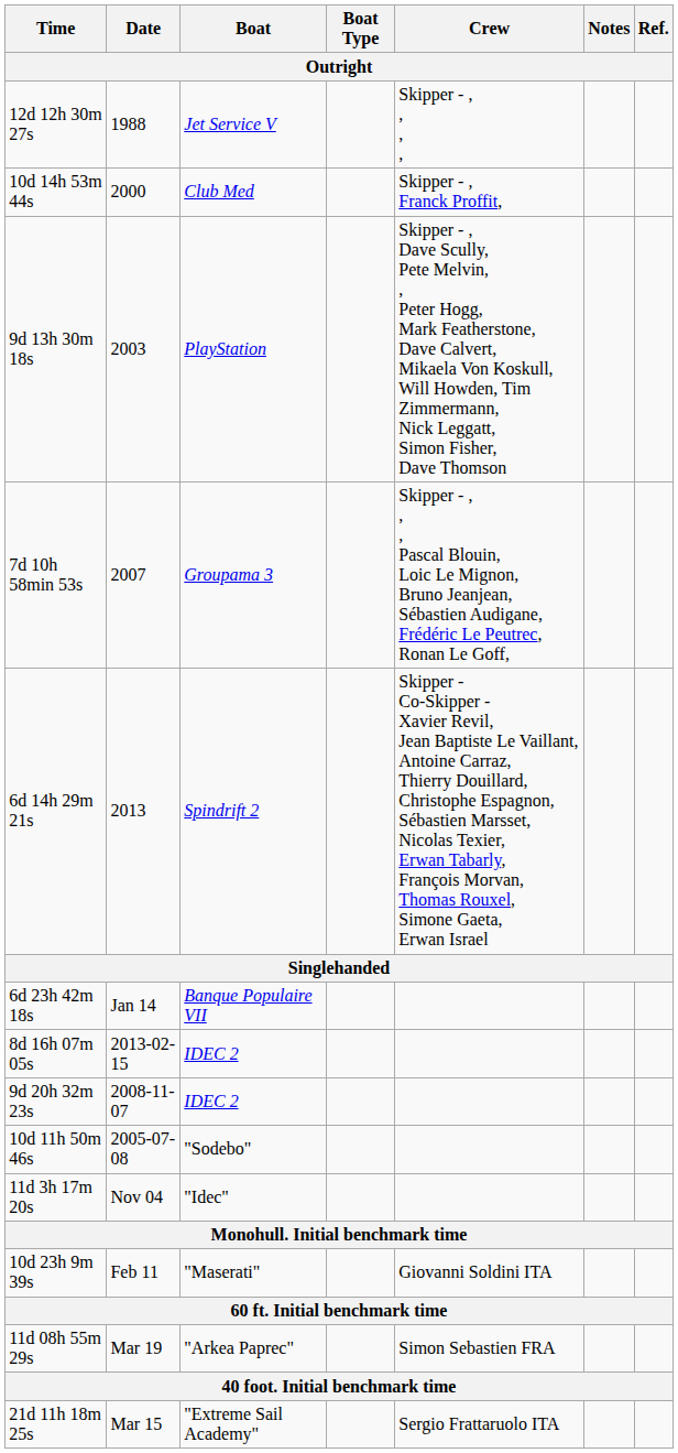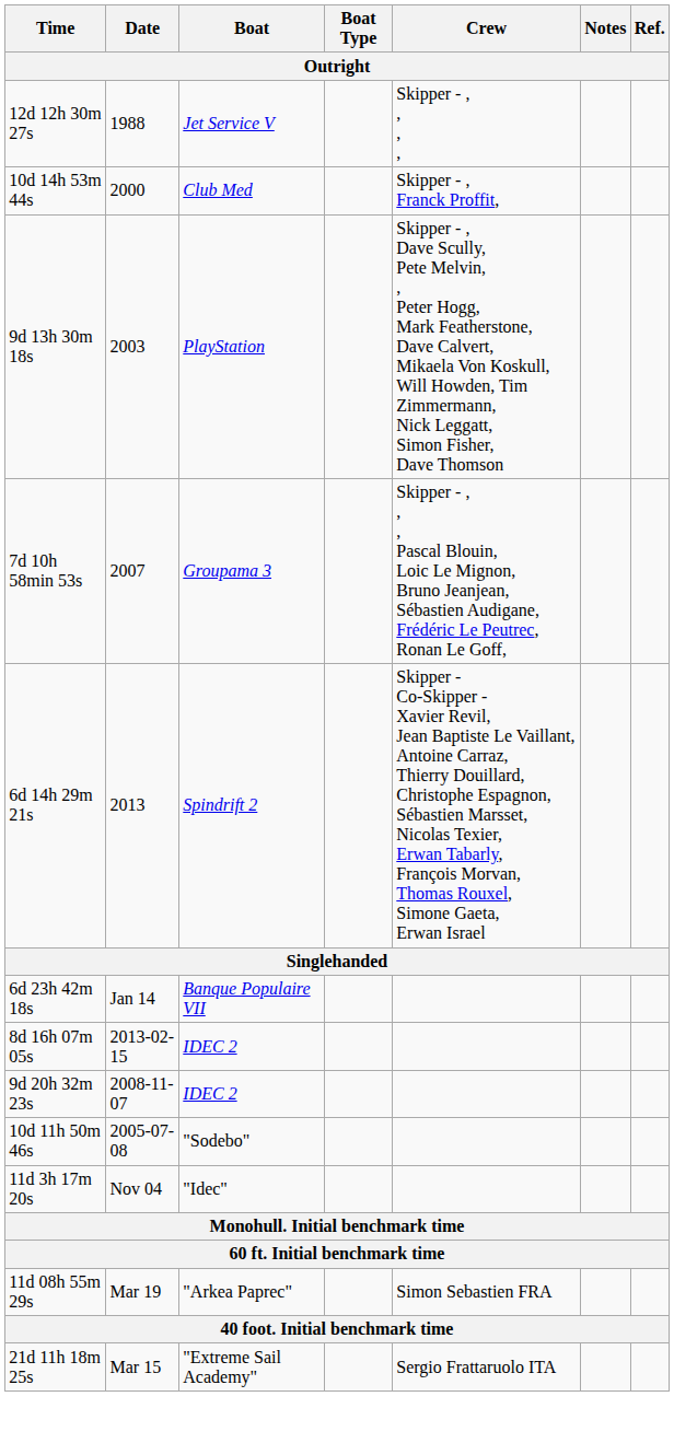 <table class="wikitable sortable">
 <tr>
 <th>Time</th>
 <th>Date</th>
 <th>Boat</th>
 <th>Boat Type</th>
 <th>Crew</th>
 <th>Notes</th>
 <th>Ref.</th>
 </tr>
 <tr>
 <th colspan=7>Outright</th>
 </tr>
 <tr>
 <td>12d 12h 30m 27s</td>
 <td>1988</td>
 <td><em><a href='#'>Jet Service V</a></em></td>
 <td></td>
 <td>Skipper - , <br>, <br>, <br>, <br></td>
 <td></td>
 <td></td>
 </tr>
 <tr>
 <td>10d 14h 53m 44s</td>
 <td>2000</td>
 <td> <em><a href='#'>Club Med</a></em></td>
 <td></td>
 <td>Skipper - , <br><a href='#'>Franck Proffit</a>, <br></td>
 <td></td>
 <td></td>
 </tr>
 <tr>
 <td>9d 13h 30m 18s</td>
 <td>2003</td>
 <td> <em><a href='#'>PlayStation</a></em></td>
 <td></td>
 <td>Skipper - , <br> Dave Scully, <br>Pete Melvin, <br>, <br>Peter Hogg, <br>Mark Featherstone, <br>Dave Calvert, <br>Mikaela Von Koskull, <br>Will Howden, Tim Zimmermann, <br>Nick Leggatt, <br>Simon Fisher, <br>Dave Thomson</td>
 <td></td>
 <td></td>
 </tr>
 <tr>
 <td>7d 10h 58min 53s</td>
 <td>2007</td>
 <td> <em><a href='#'>Groupama 3</a></em></td>
 <td></td>
 <td>Skipper - ,<br>,<br>, <br>Pascal Blouin, <br>Loic Le Mignon, <br>Bruno Jeanjean, <br>Sébastien Audigane, <br><a href='#'>Frédéric Le Peutrec</a>, <br>Ronan Le Goff, <br></td>
 <td></td>
 </tr>
 <tr>
 <td>6d 14h 29m 21s</td>
 <td>2013</td>
 <td><em><a href='#'>Spindrift 2</a></em></td>
 <td></td>
 <td>Skipper -  <br>Co-Skipper - <br> Xavier Revil, <br>Jean Baptiste Le Vaillant, <br>Antoine Carraz, <br>Thierry Douillard, <br>Christophe Espagnon, <br>Sébastien Marsset, <br>Nicolas Texier, <br><a href='#'>Erwan Tabarly</a>, <br>François Morvan, <br><a href='#'>Thomas Rouxel</a>, <br>Simone Gaeta, <br>Erwan Israel</td>
 <td></td>
 <td></td>
 </tr>
 <tr>
 <th colspan=7>Singlehanded</th>
 </tr>
 <tr>
 <td>6d 23h 42m 18s</td>
 <td>Jan 14</td>
 <td><em><a href='#'>Banque Populaire VII</a></em></td>
 <td></td>
 <td></td>
 <td></td>
 <td></td>
 </tr>
 <tr>
 <td>8d 16h 07m 05s</td>
 <td>2013-02-15</td>
 <td><em><a href='#'>IDEC 2</a></em></td>
 <td></td>
 <td></td>
 <td></td>
 <td></td>
 </tr>
 <tr>
 <td>9d 20h 32m 23s</td>
 <td>2008-11-07</td>
 <td><em><a href='#'>IDEC 2</a></em></td>
 <td></td>
 <td></td>
 <td></td>
 <td></td>
 </tr>
 <tr>
 <td>10d 11h 50m 46s</td>
 <td>2005-07-08</td>
 <td>"Sodebo"</td>
 <td></td>
 <td></td>
 <td></td>
 <td></td>
 </tr>
 <tr>
 <td>11d 3h 17m 20s</td>
 <td>Nov 04</td>
 <td>"Idec"</td>
 <td></td>
 <td></td>
 <td></td>
 <td></td>
 </tr>
 <tr>
 <th colspan=7>Monohull. Initial benchmark time</th>
 </tr>
 <tr>
-<td>10d 23h 9m 39s</td>
-<td>Feb 11</td>
-<td>"Maserati"</td>
-<td></td>
-<td>Giovanni Soldini	ITA</td>
-<td></td>
-<td></td>
-</tr>
-<tr>
 <th colspan=7>60 ft. Initial benchmark time</th>
 </tr>
 <tr>
 <td>11d 08h 55m 29s</td>
 <td>Mar 19</td>
 <td>"Arkea Paprec"</td>
 <td></td>
 <td>Simon Sebastien FRA</td>
 <td></td>
 <td></td>
 </tr>
 <tr>
 <th colspan=7>40 foot. Initial benchmark time</th>
 </tr>
 <tr>
 <td>21d 11h 18m 25s</td>
 <td>Mar 15</td>
 <td>"Extreme Sail Academy"</td>
 <td></td>
 <td>Sergio Frattaruolo	ITA</td>
 <td></td>
 <td></td>
 </tr>
 </table>
